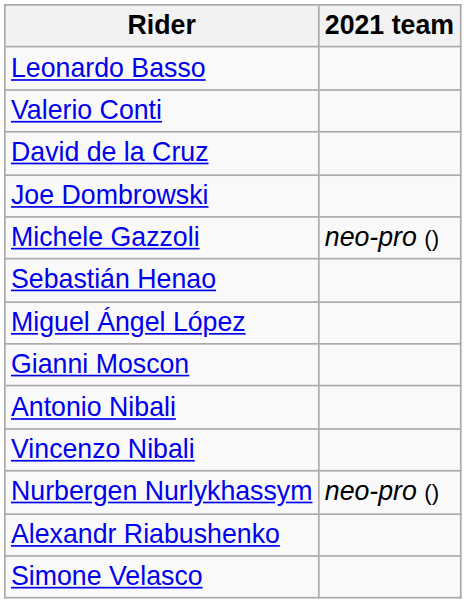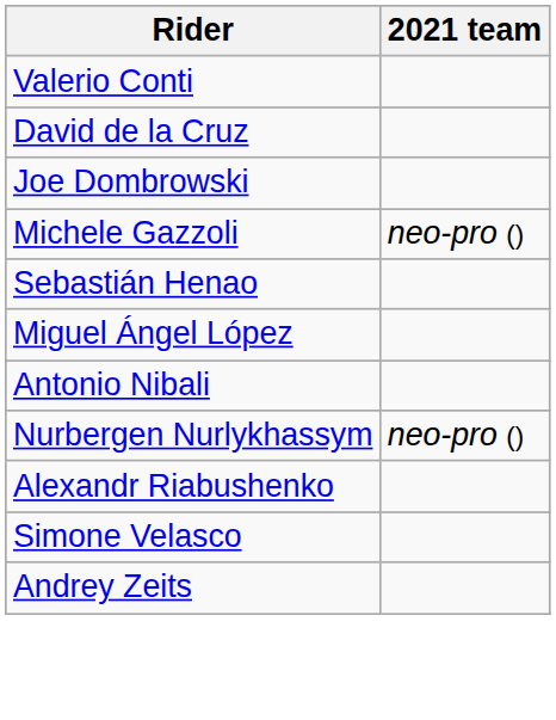 <table class="wikitable">
 <tr>
 <th>Rider</th>
 <th>2021 team</th>
-</tr>
-<tr>
-<td><a href='#'>Leonardo Basso</a></td>
-<td></td>
 </tr>
 <tr>
 <td><a href='#'>Valerio Conti</a></td>
 <td></td>
 </tr>
 <tr>
 <td><a href='#'>David de la Cruz</a></td>
 <td></td>
 </tr>
 <tr>
 <td><a href='#'>Joe Dombrowski</a></td>
 <td></td>
 </tr>
 <tr>
 <td><a href='#'>Michele Gazzoli</a></td>
 <td><em>neo-pro</em> <small>()</small></td>
 </tr>
 <tr>
 <td><a href='#'>Sebastián Henao</a></td>
 <td></td>
 </tr>
 <tr>
 <td><a href='#'>Miguel Ángel López</a></td>
 <td></td>
 </tr>
 <tr>
-<td><a href='#'>Gianni Moscon</a></td>
-<td></td>
-</tr>
-<tr>
 <td><a href='#'>Antonio Nibali</a></td>
-<td></td>
-</tr>
-<tr>
-<td><a href='#'>Vincenzo Nibali</a></td>
 <td></td>
 </tr>
 <tr>
 <td><a href='#'>Nurbergen Nurlykhassym</a></td>
 <td><em>neo-pro</em> <small>()</small></td>
 </tr>
 <tr>
 <td><a href='#'>Alexandr Riabushenko</a></td>
 <td></td>
 </tr>
 <tr>
 <td><a href='#'>Simone Velasco</a></td>
 <td></td>
 </tr>
+<tr>
+<td><a href='#'>Andrey Zeits</a></td>
+<td></td>
+</tr>
 </table>
